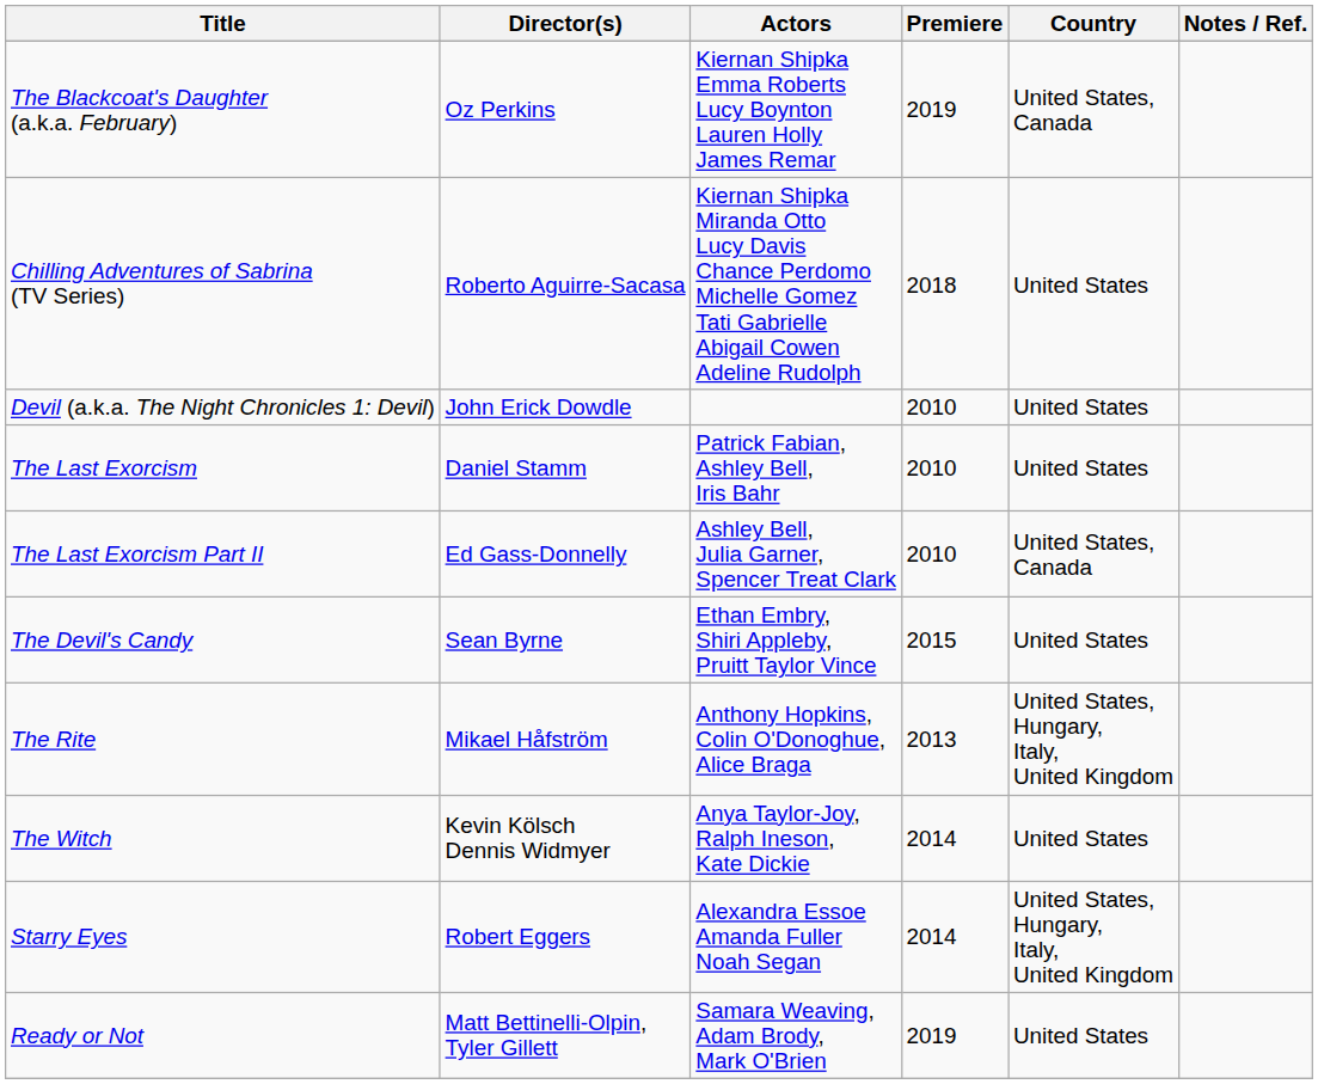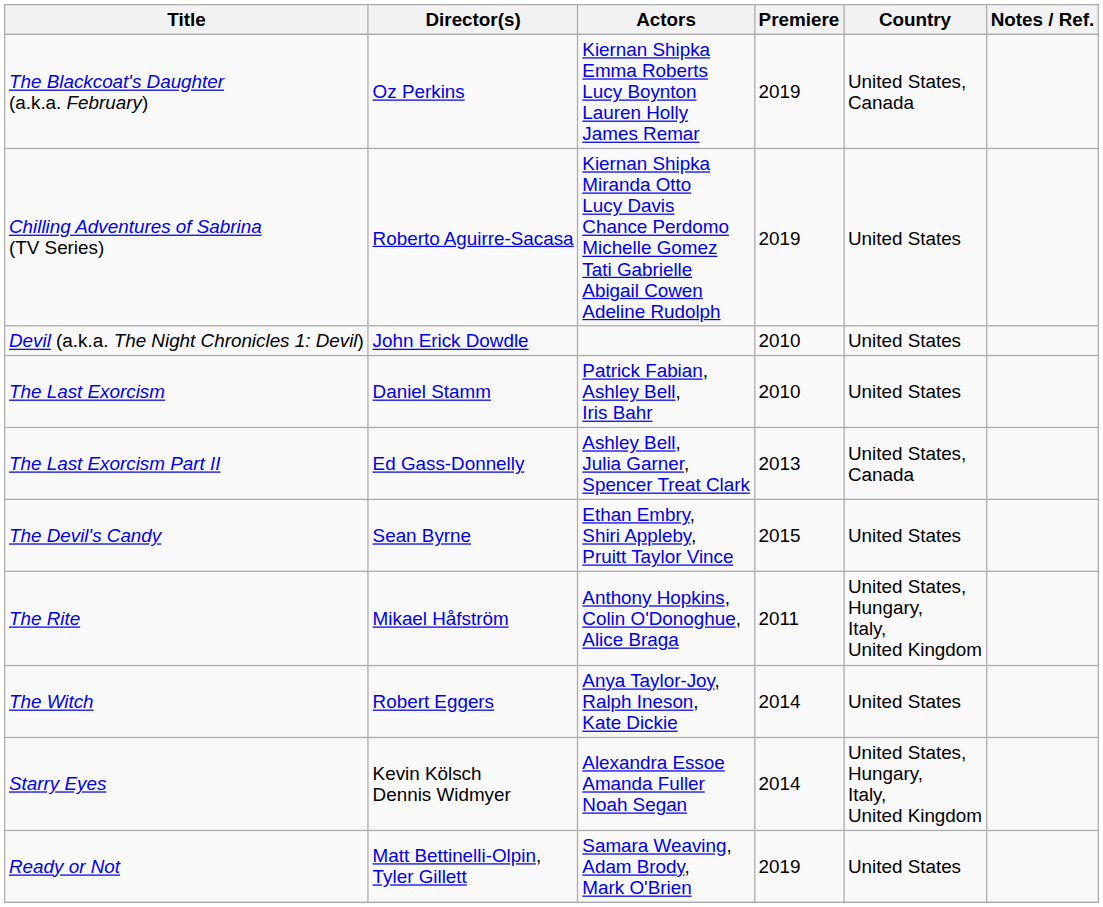 <table class="wikitable sortable" style="font-size:95%">
 <tr>
 <th>Title</th>
 <th>Director(s)</th>
 <th>Actors</th>
 <th>Premiere</th>
 <th>Country</th>
 <th class="unsortable">Notes / Ref.</th>
 </tr>
 <tr>
 </tr>
 <tr>
 <td><em><a href='#'>The Blackcoat's Daughter</a></em><br>(a.k.a. <em>February</em>)</td>
 <td><a href='#'>Oz Perkins</a></td>
 <td><a href='#'>Kiernan Shipka</a><br><a href='#'>Emma Roberts</a><br><a href='#'>Lucy Boynton</a><br><a href='#'>Lauren Holly</a><br><a href='#'>James Remar</a></td>
 <td>2019</td>
 <td>United States,<br> Canada</td>
 <td></td>
 </tr>
 <tr>
 <td><em><a href='#'>Chilling Adventures of Sabrina</a></em><br>(TV Series)</td>
 <td><a href='#'>Roberto Aguirre-Sacasa</a></td>
 <td><a href='#'>Kiernan Shipka</a><br><a href='#'>Miranda Otto</a><br><a href='#'>Lucy Davis</a><br><a href='#'>Chance Perdomo</a><br><a href='#'>Michelle Gomez</a><br><a href='#'>Tati Gabrielle</a><br><a href='#'>Abigail Cowen</a><br><a href='#'>Adeline Rudolph</a></td>
-<td>2018</td>
+<td>2019</td>
 <td>United States</td>
 <td></td>
 </tr>
 <tr>
 <td><em><a href='#'>Devil</a></em>  (a.k.a. <em>The Night Chronicles 1: Devil</em>)</td>
 <td><a href='#'>John Erick Dowdle</a></td>
 <td></td>
 <td>2010</td>
 <td>United States</td>
 <td></td>
 </tr>
 <tr>
 <td><em><a href='#'>The Last Exorcism</a></em></td>
 <td><a href='#'>Daniel Stamm</a></td>
 <td><a href='#'>Patrick Fabian</a>,<br><a href='#'>Ashley Bell</a>,<br> <a href='#'>Iris Bahr</a></td>
 <td>2010</td>
 <td>United States</td>
 <td></td>
 </tr>
 <tr>
 <td><em><a href='#'>The Last Exorcism Part II</a></em></td>
 <td><a href='#'>Ed Gass-Donnelly</a></td>
 <td><a href='#'>Ashley Bell</a>,<br> <a href='#'>Julia Garner</a>,<br> <a href='#'>Spencer Treat Clark</a></td>
-<td>2010</td>
+<td>2013</td>
 <td>United States,<br> Canada</td>
 <td></td>
 </tr>
 <tr>
 <td><em><a href='#'>The Devil's Candy</a></em></td>
 <td><a href='#'>Sean Byrne</a></td>
 <td><a href='#'>Ethan Embry</a>,<br> <a href='#'>Shiri Appleby</a>,<br> <a href='#'>Pruitt Taylor Vince</a></td>
 <td>2015</td>
 <td>United States</td>
 <td></td>
 </tr>
 <tr>
 <td><em><a href='#'>The Rite</a></em></td>
 <td><a href='#'>Mikael Håfström</a></td>
 <td><a href='#'>Anthony Hopkins</a>,<br> <a href='#'>Colin O'Donoghue</a>,<br> <a href='#'>Alice Braga</a></td>
-<td>2013</td>
+<td>2011</td>
 <td>United States,<br> Hungary,<br> Italy,<br>  United Kingdom</td>
 <td></td>
 </tr>
 <tr>
 <td><em><a href='#'>The Witch</a></em></td>
-<td>Kevin Kölsch<br>Dennis Widmyer</td>
+<td><a href='#'>Robert Eggers</a></td>
 <td><a href='#'>Anya Taylor-Joy</a>,<br> <a href='#'>Ralph Ineson</a>,<br> <a href='#'>Kate Dickie</a></td>
 <td>2014</td>
 <td>United States</td>
 <td></td>
 </tr>
 <tr>
 <td><em><a href='#'>Starry Eyes</a></em></td>
-<td><a href='#'>Robert Eggers</a></td>
+<td>Kevin Kölsch<br>Dennis Widmyer</td>
 <td><a href='#'>Alexandra Essoe</a><br><a href='#'>Amanda Fuller</a><br><a href='#'>Noah Segan</a></td>
 <td>2014</td>
 <td>United States,<br> Hungary,<br> Italy,<br>  United Kingdom</td>
 <td></td>
 </tr>
 <tr>
 <td><em><a href='#'>Ready or Not</a></em></td>
 <td><a href='#'>Matt Bettinelli-Olpin</a>,<br> <a href='#'>Tyler Gillett</a></td>
 <td><a href='#'>Samara Weaving</a>,<br> <a href='#'>Adam Brody</a>,<br> <a href='#'>Mark O'Brien</a></td>
 <td>2019</td>
 <td>United States</td>
 <td></td>
 </tr>
 <tr>
 </tr>
 </table>
